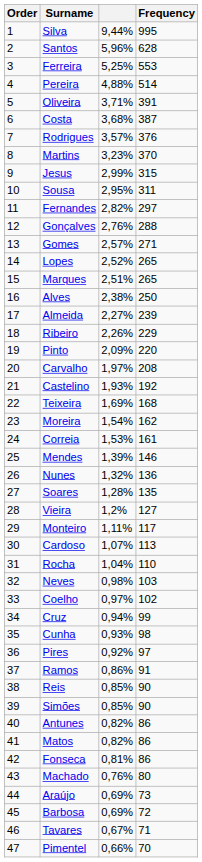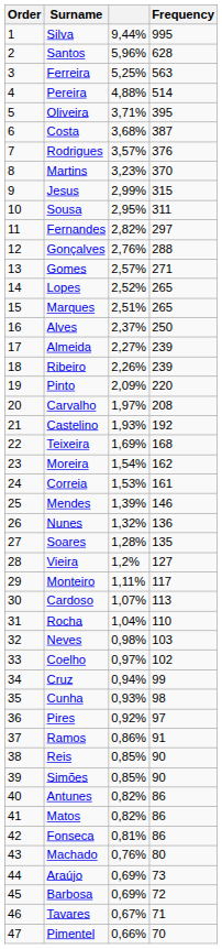 <table class="wikitable sortable" border="1">
 <tr>
 <th>Order</th>
 <th>Surname</th>
 <th style=max-width:5em></th>
 <th style=max-width:6em>Frequency </th>
 </tr>
 <tr>
 <td>1</td>
 <td><a href='#'>Silva</a></td>
 <td>9,44%</td>
 <td>995</td>
 </tr>
 <tr>
 <td>2</td>
 <td><a href='#'>Santos</a></td>
 <td>5,96%</td>
 <td>628</td>
 </tr>
 <tr>
 <td>3</td>
 <td><a href='#'>Ferreira</a></td>
 <td>5,25%</td>
-<td>553</td>
+<td>563</td>
 </tr>
 <tr>
 <td>4</td>
 <td><a href='#'>Pereira</a></td>
 <td>4,88%</td>
 <td>514</td>
 </tr>
 <tr>
 <td>5</td>
 <td><a href='#'>Oliveira</a></td>
 <td>3,71%</td>
-<td>391</td>
+<td>395</td>
 </tr>
 <tr>
 <td>6</td>
 <td><a href='#'>Costa</a></td>
 <td>3,68%</td>
 <td>387</td>
 </tr>
 <tr>
 <td>7</td>
 <td><a href='#'>Rodrigues</a></td>
 <td>3,57%</td>
 <td>376</td>
 </tr>
 <tr>
 <td>8</td>
 <td><a href='#'>Martins</a></td>
 <td>3,23%</td>
 <td>370</td>
 </tr>
 <tr>
 <td>9</td>
 <td><a href='#'>Jesus</a></td>
 <td>2,99%</td>
 <td>315</td>
 </tr>
 <tr>
 <td>10</td>
 <td><a href='#'>Sousa</a></td>
 <td>2,95%</td>
 <td>311</td>
 </tr>
 <tr>
 <td>11</td>
 <td><a href='#'>Fernandes</a></td>
 <td>2,82%</td>
 <td>297</td>
 </tr>
 <tr>
 <td>12</td>
 <td><a href='#'>Gonçalves</a></td>
 <td>2,76%</td>
 <td>288</td>
 </tr>
 <tr>
 <td>13</td>
 <td><a href='#'>Gomes</a></td>
 <td>2,57%</td>
 <td>271</td>
 </tr>
 <tr>
 <td>14</td>
 <td><a href='#'>Lopes</a></td>
 <td>2,52%</td>
 <td>265</td>
 </tr>
 <tr>
 <td>15</td>
 <td><a href='#'>Marques</a></td>
 <td>2,51%</td>
 <td>265</td>
 </tr>
 <tr>
 <td>16</td>
 <td><a href='#'>Alves</a></td>
-<td>2,38%</td>
+<td>2,37%</td>
 <td>250</td>
 </tr>
 <tr>
 <td>17</td>
 <td><a href='#'>Almeida</a></td>
 <td>2,27%</td>
 <td>239</td>
 </tr>
 <tr>
 <td>18</td>
 <td><a href='#'>Ribeiro</a></td>
 <td>2,26%</td>
-<td>229</td>
+<td>239</td>
 </tr>
 <tr>
 <td>19</td>
 <td><a href='#'>Pinto</a></td>
 <td>2,09%</td>
 <td>220</td>
 </tr>
 <tr>
 <td>20</td>
 <td><a href='#'>Carvalho</a></td>
 <td>1,97%</td>
 <td>208</td>
 </tr>
 <tr>
 <td>21</td>
 <td><a href='#'>Castelino</a></td>
 <td>1,93%</td>
 <td>192</td>
 </tr>
 <tr>
 <td>22</td>
 <td><a href='#'>Teixeira</a></td>
 <td>1,69%</td>
 <td>168</td>
 </tr>
 <tr>
 <td>23</td>
 <td><a href='#'>Moreira</a></td>
 <td>1,54%</td>
 <td>162</td>
 </tr>
 <tr>
 <td>24</td>
 <td><a href='#'>Correia</a></td>
 <td>1,53%</td>
 <td>161</td>
 </tr>
 <tr>
 <td>25</td>
 <td><a href='#'>Mendes</a></td>
 <td>1,39%</td>
 <td>146</td>
 </tr>
 <tr>
 <td>26</td>
 <td><a href='#'>Nunes</a></td>
 <td>1,32%</td>
 <td>136</td>
 </tr>
 <tr>
 <td>27</td>
 <td><a href='#'>Soares</a></td>
 <td>1,28%</td>
 <td>135</td>
 </tr>
 <tr>
 <td>28</td>
 <td><a href='#'>Vieira</a></td>
 <td>1,2%</td>
 <td>127</td>
 </tr>
 <tr>
 <td>29</td>
 <td><a href='#'>Monteiro</a></td>
 <td>1,11%</td>
 <td>117</td>
 </tr>
 <tr>
 <td>30</td>
 <td><a href='#'>Cardoso</a></td>
 <td>1,07%</td>
 <td>113</td>
 </tr>
 <tr>
 <td>31</td>
 <td><a href='#'>Rocha</a></td>
 <td>1,04%</td>
 <td>110</td>
 </tr>
 <tr>
 <td>32</td>
 <td><a href='#'>Neves</a></td>
 <td>0,98%</td>
 <td>103</td>
 </tr>
 <tr>
 <td>33</td>
 <td><a href='#'>Coelho</a></td>
 <td>0,97%</td>
 <td>102</td>
 </tr>
 <tr>
 <td>34</td>
 <td><a href='#'>Cruz</a></td>
 <td>0,94%</td>
 <td>99</td>
 </tr>
 <tr>
 <td>35</td>
 <td><a href='#'>Cunha</a></td>
 <td>0,93%</td>
 <td>98</td>
 </tr>
 <tr>
 <td>36</td>
 <td><a href='#'>Pires</a></td>
 <td>0,92%</td>
 <td>97</td>
 </tr>
 <tr>
 <td>37</td>
 <td><a href='#'>Ramos</a></td>
 <td>0,86%</td>
 <td>91</td>
 </tr>
 <tr>
 <td>38</td>
 <td><a href='#'>Reis</a></td>
 <td>0,85%</td>
 <td>90</td>
 </tr>
 <tr>
 <td>39</td>
 <td><a href='#'>Simões</a></td>
 <td>0,85%</td>
 <td>90</td>
 </tr>
 <tr>
 <td>40</td>
 <td><a href='#'>Antunes</a></td>
 <td>0,82%</td>
 <td>86</td>
 </tr>
 <tr>
 <td>41</td>
 <td><a href='#'>Matos</a></td>
 <td>0,82%</td>
 <td>86</td>
 </tr>
 <tr>
 <td>42</td>
 <td><a href='#'>Fonseca</a></td>
 <td>0,81%</td>
 <td>86</td>
 </tr>
 <tr>
 <td>43</td>
 <td><a href='#'>Machado</a></td>
 <td>0,76%</td>
 <td>80</td>
 </tr>
 <tr>
 <td>44</td>
 <td><a href='#'>Araújo</a></td>
 <td>0,69%</td>
 <td>73</td>
 </tr>
 <tr>
 <td>45</td>
 <td><a href='#'>Barbosa</a></td>
 <td>0,69%</td>
 <td>72</td>
 </tr>
 <tr>
 <td>46</td>
 <td><a href='#'>Tavares</a></td>
 <td>0,67%</td>
 <td>71</td>
 </tr>
 <tr>
 <td>47</td>
 <td><a href='#'>Pimentel</a></td>
 <td>0,66%</td>
 <td>70</td>
 </tr>
 </table>
